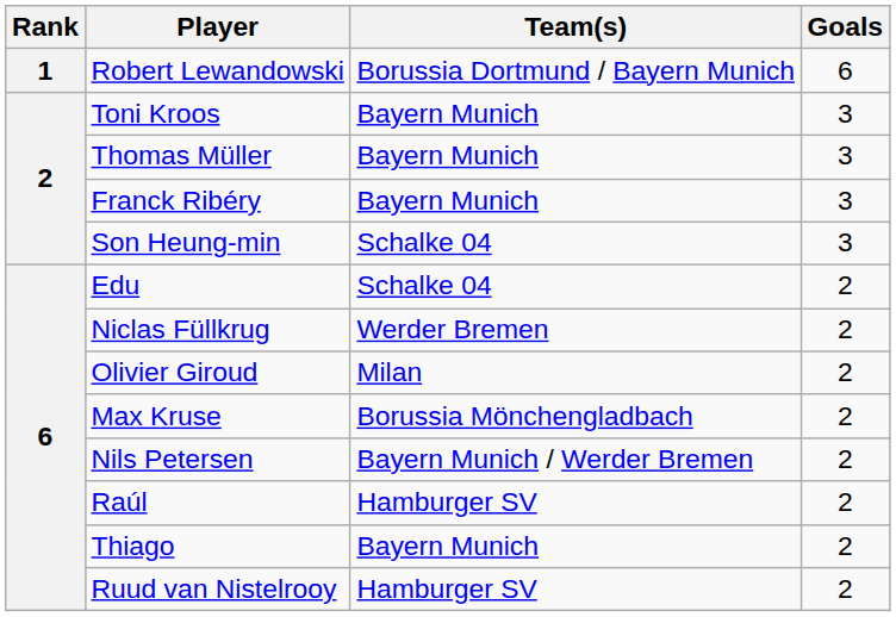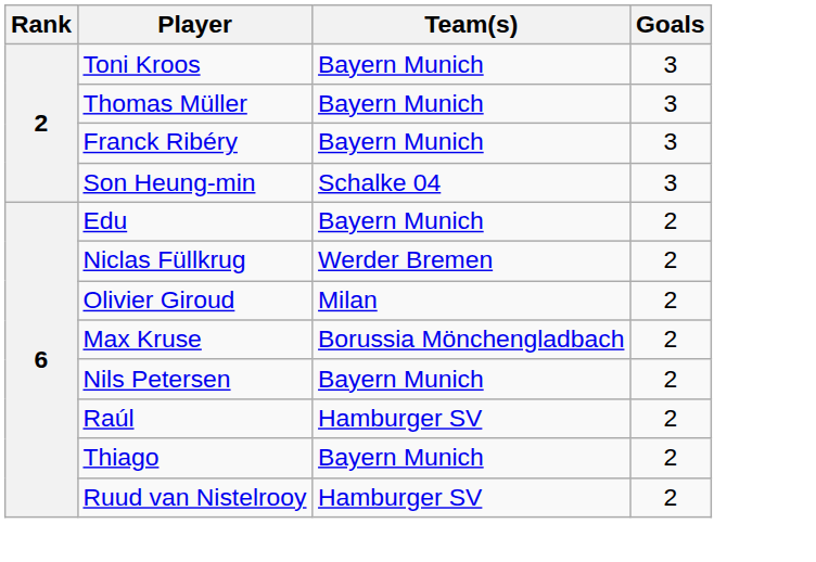 <table class="wikitable">
 <tr>
 <th>Rank</th>
 <th>Player</th>
 <th>Team(s)</th>
 <th>Goals</th>
-</tr>
-<tr>
-<th>1</th>
-<td> <a href='#'>Robert Lewandowski</a></td>
-<td><a href='#'>Borussia Dortmund</a> / <a href='#'>Bayern Munich</a></td>
-<td style="text-align:center">6</td>
 </tr>
 <tr>
 <th rowspan="4">2</th>
 <td> <a href='#'>Toni Kroos</a></td>
 <td><a href='#'>Bayern Munich</a></td>
 <td style="text-align:center">3</td>
 </tr>
 <tr>
 <td> <a href='#'>Thomas Müller</a></td>
 <td><a href='#'>Bayern Munich</a></td>
 <td style="text-align:center">3</td>
 </tr>
 <tr>
 <td> <a href='#'>Franck Ribéry</a></td>
 <td><a href='#'>Bayern Munich</a></td>
 <td style="text-align:center">3</td>
 </tr>
 <tr>
 <td> <a href='#'>Son Heung-min</a></td>
 <td><a href='#'>Schalke 04</a></td>
 <td style="text-align:center">3</td>
 </tr>
 <tr>
 <th rowspan="9">6</th>
 <td> <a href='#'>Edu</a></td>
-<td><a href='#'>Schalke 04</a></td>
+<td><a href='#'>Bayern Munich</a></td>
 <td style="text-align:center">2</td>
 </tr>
 <tr>
 <td> <a href='#'>Niclas Füllkrug</a></td>
 <td><a href='#'>Werder Bremen</a></td>
 <td style="text-align:center">2</td>
 </tr>
 <tr>
 <td> <a href='#'>Olivier Giroud</a></td>
 <td><a href='#'>Milan</a></td>
 <td style="text-align:center">2</td>
 </tr>
 <tr>
 <td> <a href='#'>Max Kruse</a></td>
 <td><a href='#'>Borussia Mönchengladbach</a></td>
 <td style="text-align:center">2</td>
 </tr>
 <tr>
 <td> <a href='#'>Nils Petersen</a></td>
-<td><a href='#'>Bayern Munich</a> / <a href='#'>Werder Bremen</a></td>
+<td><a href='#'>Bayern Munich</a></td>
 <td style="text-align:center">2</td>
 </tr>
 <tr>
 <td> <a href='#'>Raúl</a></td>
 <td><a href='#'>Hamburger SV</a></td>
 <td style="text-align:center">2</td>
 </tr>
 <tr>
 <td> <a href='#'>Thiago</a></td>
 <td><a href='#'>Bayern Munich</a></td>
 <td style="text-align:center">2</td>
 </tr>
 <tr>
 <td> <a href='#'>Ruud van Nistelrooy</a></td>
 <td><a href='#'>Hamburger SV</a></td>
 <td style="text-align:center">2</td>
 </tr>
 </table>
